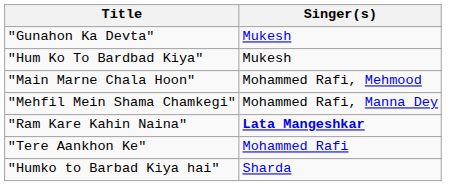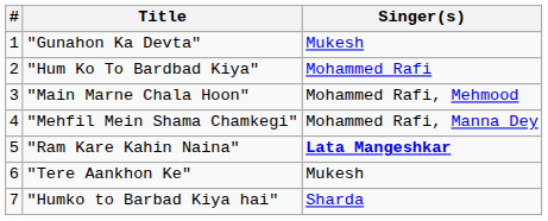 <table class="wikitable" style="font-size:95%;">
 <tr>
+<th>#</th>
 <th>Title</th>
 <th>Singer(s)</th>
 </tr>
 <tr>
+<td>1</td>
 <td>"Gunahon Ka Devta"</td>
 <td><a href='#'>Mukesh</a></td>
 </tr>
 <tr>
+<td>2</td>
 <td>"Hum Ko To Bardbad Kiya"</td>
-<td>Mukesh</td>
+<td><a href='#'>Mohammed Rafi</a></td>
 </tr>
 <tr>
+<td>3</td>
 <td>"Main Marne Chala Hoon"</td>
 <td>Mohammed Rafi, <a href='#'>Mehmood</a></td>
 </tr>
 <tr>
+<td>4</td>
 <td>"Mehfil Mein Shama Chamkegi"</td>
 <td>Mohammed Rafi, <a href='#'>Manna Dey</a></td>
 </tr>
 <tr>
+<td>5</td>
 <td>"Ram Kare Kahin Naina"</td>
 <td><strong><a href='#'>Lata Mangeshkar</a></strong></td>
 </tr>
 <tr>
+<td>6</td>
 <td>"Tere Aankhon Ke"</td>
-<td><a href='#'>Mohammed Rafi</a></td>
+<td>Mukesh</td>
 </tr>
 <tr>
+<td>7</td>
 <td>"Humko to Barbad Kiya hai"</td>
 <td><a href='#'>Sharda</a></td>
 </tr>
 </table>
